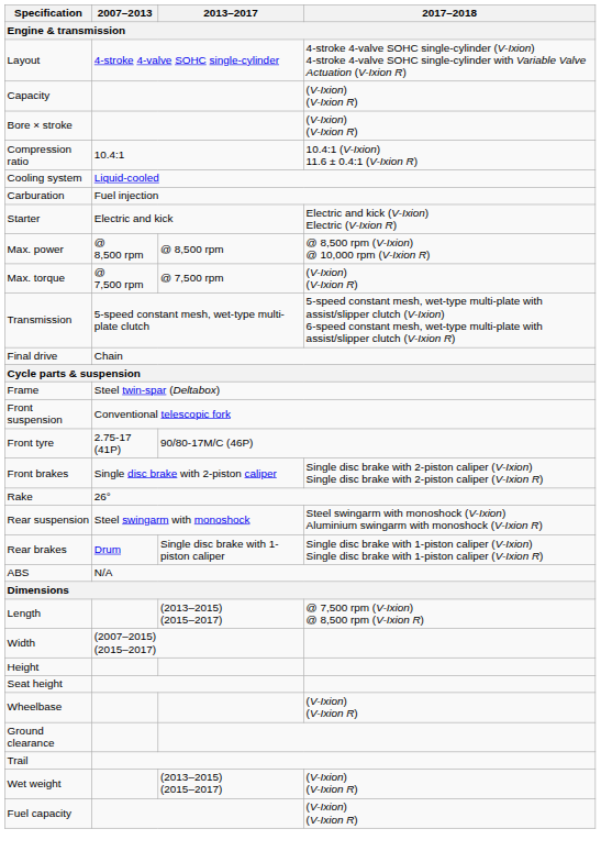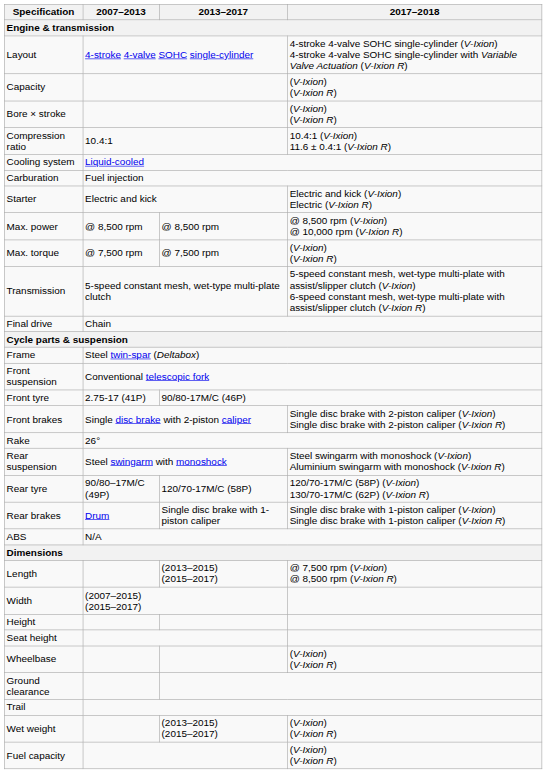 <table class="wikitable">
 <tr>
 <th>Specification</th>
 <th>2007–2013</th>
 <th>2013–2017</th>
 <th>2017–2018</th>
 </tr>
 <tr>
 <th colspan="4" style="text-align: left;">Engine & transmission</th>
 </tr>
 <tr>
 <td>Layout</td>
 <td colspan="2"><a href='#'>4-stroke</a> <a href='#'>4-valve</a> <a href='#'>SOHC</a> <a href='#'>single-cylinder</a></td>
 <td colspan="1">4-stroke 4-valve SOHC single-cylinder (<em>V-Ixion</em>)<br>4-stroke 4-valve SOHC single-cylinder with <em>Variable Valve Actuation</em> (<em>V-Ixion R</em>)</td>
 </tr>
 <tr>
 <td>Capacity</td>
 <td colspan="2"></td>
 <td colspan="1"> (<em>V-Ixion</em>)<br> (<em>V-Ixion R</em>)</td>
 </tr>
 <tr>
 <td>Bore × stroke</td>
 <td colspan="2"></td>
 <td colspan="1"> (<em>V-Ixion</em>)<br> (<em>V-Ixion R</em>)</td>
 </tr>
 <tr>
 <td>Compression ratio</td>
 <td colspan="2">10.4:1</td>
 <td colspan="1">10.4:1 (<em>V-Ixion</em>)<br>11.6 ± 0.4:1 (<em>V-Ixion R</em>)</td>
 </tr>
 <tr>
 <td>Cooling system</td>
 <td colspan="3"><a href='#'>Liquid-cooled</a></td>
 </tr>
 <tr>
 <td>Carburation</td>
 <td colspan="3">Fuel injection</td>
 </tr>
 <tr>
 <td>Starter</td>
 <td colspan="2">Electric and kick</td>
 <td colspan="1">Electric and kick (<em>V-Ixion</em>)<br>Electric (<em>V-Ixion R</em>)</td>
 </tr>
 <tr>
 <td>Max. power</td>
 <td> @ 8,500 rpm</td>
 <td> @ 8,500 rpm</td>
 <td> @ 8,500 rpm (<em>V-Ixion</em>)<br> @ 10,000 rpm (<em>V-Ixion R</em>)</td>
 </tr>
 <tr>
 <td>Max. torque</td>
 <td> @ 7,500 rpm</td>
 <td> @ 7,500 rpm</td>
 <td> (<em>V-Ixion</em>)<br> (<em>V-Ixion R</em>)</td>
 </tr>
 <tr>
 <td>Transmission</td>
 <td colspan="2">5-speed constant mesh, wet-type multi-plate clutch</td>
 <td colspan="1">5-speed constant mesh, wet-type multi-plate with assist/slipper clutch (<em>V-Ixion</em>)<br>6-speed constant mesh, wet-type multi-plate with assist/slipper clutch (<em>V-Ixion R</em>)</td>
 </tr>
 <tr>
 <td>Final drive</td>
 <td colspan="3">Chain</td>
 </tr>
 <tr>
 <th colspan="4" style="text-align: left;">Cycle parts & suspension</th>
 </tr>
 <tr>
 <td>Frame</td>
 <td colspan="3">Steel <a href='#'>twin-spar</a> (<em>Deltabox</em>)</td>
 </tr>
 <tr>
 <td>Front suspension</td>
 <td colspan="3">Conventional <a href='#'>telescopic fork</a></td>
 </tr>
 <tr>
 <td>Front tyre</td>
 <td colspan="1">2.75-17 (41P)</td>
 <td colspan="2">90/80-17M/C (46P)</td>
 </tr>
 <tr>
 <td>Front brakes</td>
 <td colspan="2">Single  <a href='#'>disc brake</a> with 2-piston <a href='#'>caliper</a></td>
 <td colspan="1">Single  disc brake with 2-piston caliper (<em>V-Ixion</em>)<br>Single  disc brake with 2-piston caliper (<em>V-Ixion R</em>)</td>
 </tr>
 <tr>
 <td>Rake</td>
 <td colspan="3">26°</td>
 </tr>
 <tr>
 <td>Rear suspension</td>
 <td colspan="2">Steel <a href='#'>swingarm</a> with <a href='#'>monoshock</a></td>
 <td colspan="1">Steel swingarm with monoshock (<em>V-Ixion</em>)<br>Aluminium swingarm with monoshock (<em>V-Ixion R</em>)</td>
 </tr>
 <tr>
+<td>Rear tyre</td>
+<td>90/80–17M/C (49P)</td>
+<td>120/70-17M/C (58P)</td>
+<td>120/70-17M/C (58P) (<em>V-Ixion</em>)<br>130/70-17M/C (62P) (<em>V-Ixion R</em>)</td>
+</tr>
+<tr>
 <td>Rear brakes</td>
 <td><a href='#'>Drum</a></td>
 <td>Single  disc brake with 1-piston caliper</td>
 <td>Single  disc brake with 1-piston caliper (<em>V-Ixion</em>)<br>Single  disc brake with 1-piston caliper (<em>V-Ixion R</em>)</td>
 </tr>
 <tr>
 <td>ABS</td>
 <td colspan="3">N/A</td>
 </tr>
 <tr>
 <th colspan="4" style="text-align: left;">Dimensions</th>
 </tr>
 <tr>
 <td>Length</td>
 <td></td>
 <td> (2013–2015)<br> (2015–2017)</td>
 <td> @ 7,500 rpm (<em>V-Ixion</em>)<br> @ 8,500 rpm (<em>V-Ixion R</em>)</td>
 </tr>
 <tr>
 <td>Width</td>
 <td colspan="2"> (2007–2015)<br> (2015–2017)</td>
 <td colspan="1"></td>
 </tr>
 <tr>
 <td>Height</td>
 <td></td>
 <td></td>
 <td></td>
 </tr>
 <tr>
 <td>Seat height</td>
 <td colspan="2"></td>
 <td colspan="1"></td>
 </tr>
 <tr>
 <td>Wheelbase</td>
 <td></td>
 <td></td>
 <td> (<em>V-Ixion</em>)<br> (<em>V-Ixion R</em>)</td>
 </tr>
 <tr>
 <td>Ground clearance</td>
 <td colspan="1"></td>
 <td colspan="2"></td>
 </tr>
 <tr>
 <td>Trail</td>
 <td colspan="3"></td>
 </tr>
 <tr>
 <td>Wet weight</td>
 <td></td>
 <td> (2013–2015)<br> (2015–2017)</td>
 <td> (<em>V-Ixion</em>)<br> (<em>V-Ixion R</em>)</td>
 </tr>
 <tr>
 <td>Fuel capacity</td>
 <td colspan="2"></td>
 <td colspan="1"> (<em>V-Ixion</em>)<br> (<em>V-Ixion R</em>)</td>
 </tr>
 </table>
